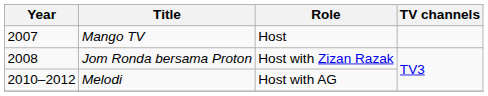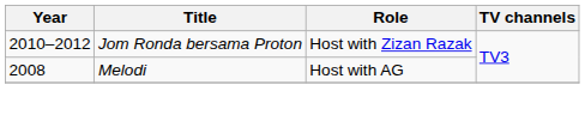 <table class="wikitable">
 <tr>
 <th>Year</th>
 <th>Title</th>
 <th>Role</th>
 <th>TV channels</th>
 </tr>
 <tr>
-<td>2007</td>
-<td><em>Mango TV</em></td>
-<td>Host</td>
-<td></td>
-</tr>
-<tr>
-<td>2008</td>
+<td>2010–2012</td>
 <td><em>Jom Ronda bersama Proton</em></td>
 <td>Host with <a href='#'>Zizan Razak</a></td>
 <td rowspan="2"><a href='#'>TV3</a></td>
 </tr>
 <tr>
-<td>2010–2012</td>
+<td>2008</td>
 <td><em>Melodi</em></td>
 <td>Host with AG</td>
 </tr>
 <tr>
 </tr>
 </table>
